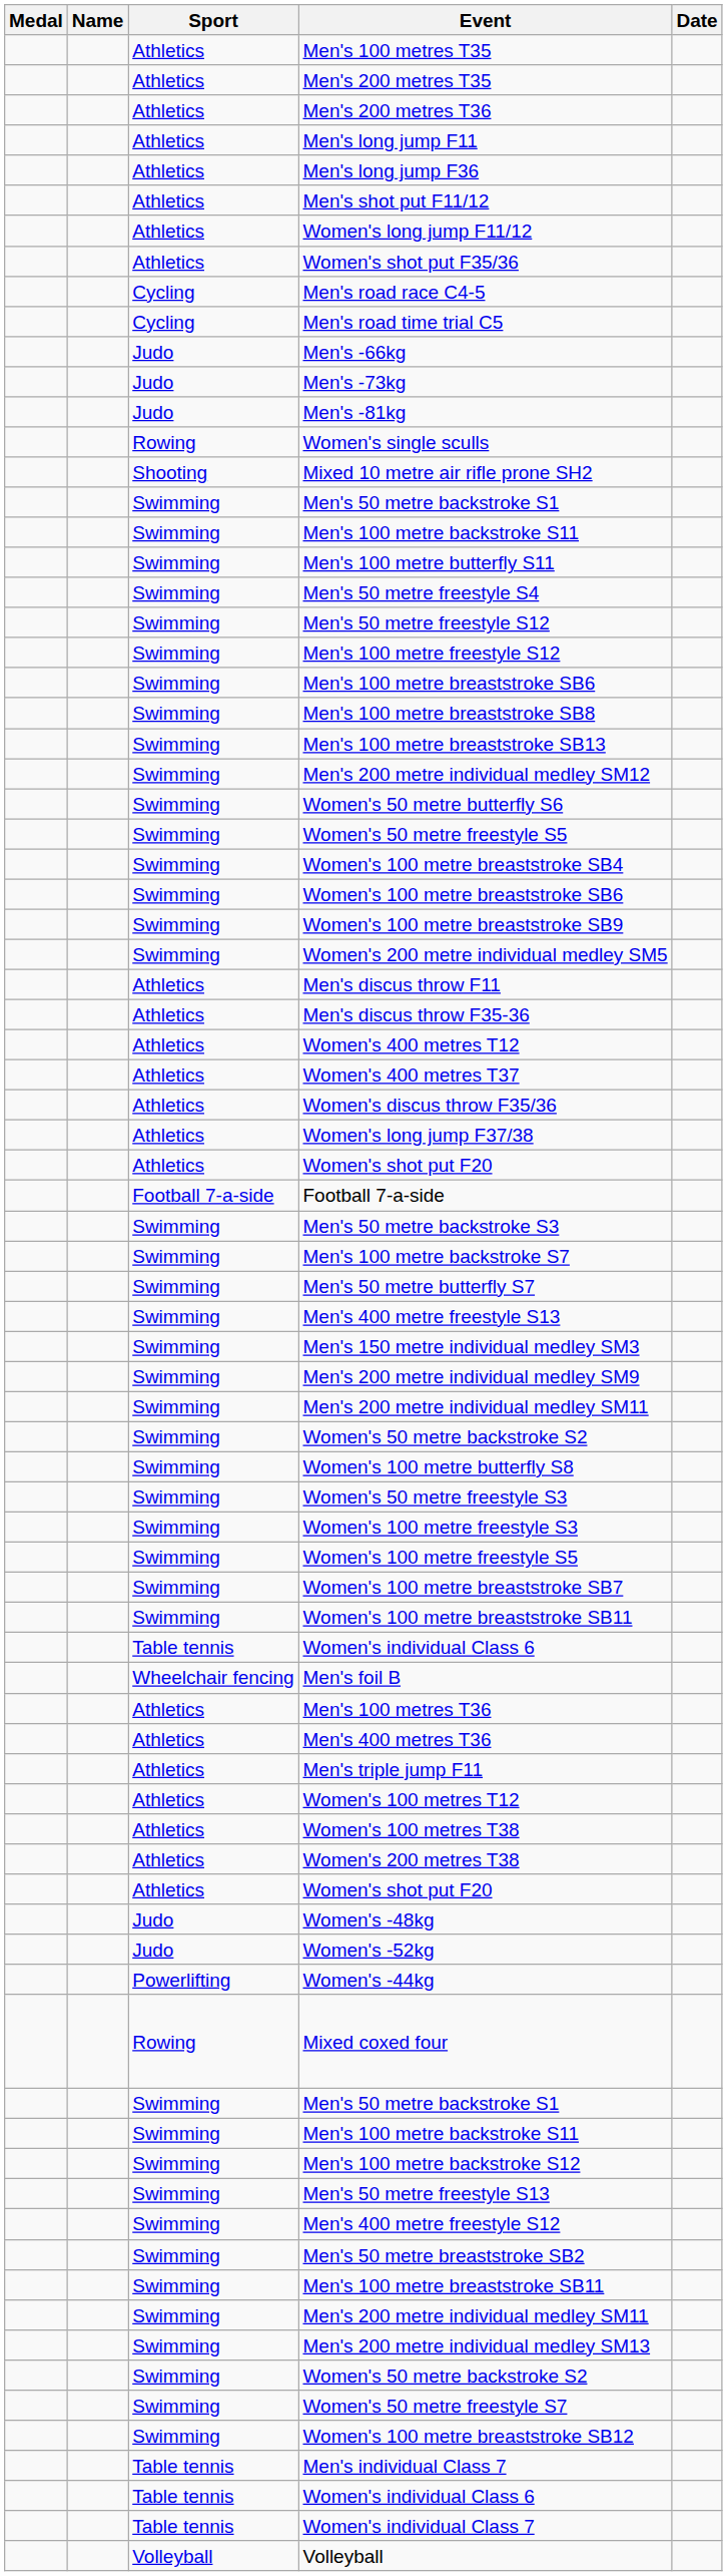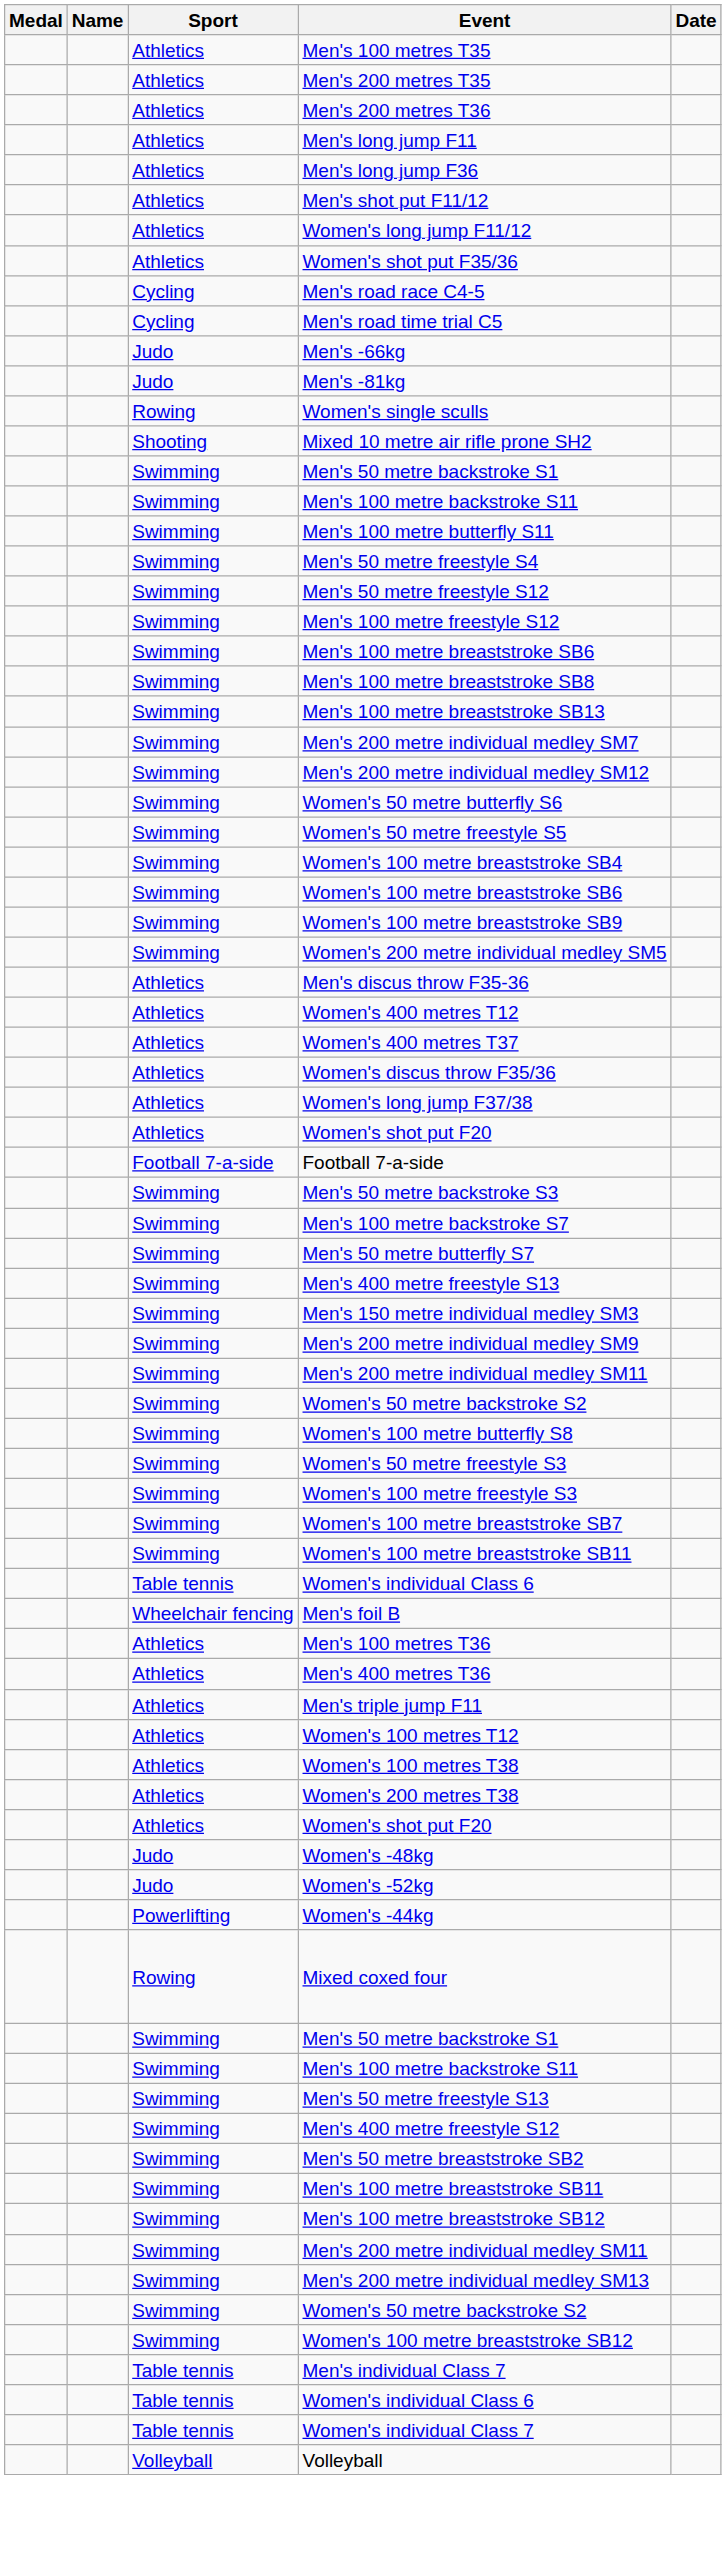 <table class="wikitable sortable" style="font-size: 95%">
 <tr>
 <th>Medal</th>
 <th>Name</th>
 <th>Sport</th>
 <th>Event</th>
 <th>Date</th>
 </tr>
 <tr>
 <td></td>
 <td></td>
 <td><a href='#'>Athletics</a></td>
 <td><a href='#'>Men's 100 metres T35</a></td>
 <td></td>
 </tr>
 <tr>
 <td></td>
 <td></td>
 <td><a href='#'>Athletics</a></td>
 <td><a href='#'>Men's 200 metres T35</a></td>
 <td></td>
 </tr>
 <tr>
 <td></td>
 <td></td>
 <td><a href='#'>Athletics</a></td>
 <td><a href='#'>Men's 200 metres T36</a></td>
 <td></td>
 </tr>
 <tr>
 <td></td>
 <td></td>
 <td><a href='#'>Athletics</a></td>
 <td><a href='#'>Men's long jump F11</a></td>
 <td></td>
 </tr>
 <tr>
 <td></td>
 <td></td>
 <td><a href='#'>Athletics</a></td>
 <td><a href='#'>Men's long jump F36</a></td>
 <td></td>
 </tr>
 <tr>
 <td></td>
 <td></td>
 <td><a href='#'>Athletics</a></td>
 <td><a href='#'>Men's shot put F11/12</a></td>
 <td></td>
 </tr>
 <tr>
 <td></td>
 <td></td>
 <td><a href='#'>Athletics</a></td>
 <td><a href='#'>Women's long jump F11/12</a></td>
 <td></td>
 </tr>
 <tr>
 <td></td>
 <td></td>
 <td><a href='#'>Athletics</a></td>
 <td><a href='#'>Women's shot put F35/36</a></td>
 <td></td>
 </tr>
 <tr>
 <td></td>
 <td></td>
 <td><a href='#'>Cycling</a></td>
 <td><a href='#'>Men's road race C4-5</a></td>
 <td></td>
 </tr>
 <tr>
 <td></td>
 <td></td>
 <td><a href='#'>Cycling</a></td>
 <td><a href='#'>Men's road time trial C5</a></td>
 <td></td>
 </tr>
 <tr>
 <td></td>
 <td></td>
 <td><a href='#'>Judo</a></td>
 <td><a href='#'>Men's -66kg</a></td>
-<td></td>
-</tr>
-<tr>
-<td></td>
-<td></td>
-<td><a href='#'>Judo</a></td>
-<td><a href='#'>Men's -73kg</a></td>
 <td></td>
 </tr>
 <tr>
 <td></td>
 <td></td>
 <td><a href='#'>Judo</a></td>
 <td><a href='#'>Men's -81kg</a></td>
 <td></td>
 </tr>
 <tr>
 <td></td>
 <td></td>
 <td><a href='#'>Rowing</a></td>
 <td><a href='#'>Women's single sculls</a></td>
 <td></td>
 </tr>
 <tr>
 <td></td>
 <td></td>
 <td><a href='#'>Shooting</a></td>
 <td><a href='#'>Mixed 10 metre air rifle prone SH2</a></td>
 <td></td>
 </tr>
 <tr>
 <td></td>
 <td></td>
 <td><a href='#'>Swimming</a></td>
 <td><a href='#'>Men's 50 metre backstroke S1</a></td>
 <td></td>
 </tr>
 <tr>
 <td></td>
 <td></td>
 <td><a href='#'>Swimming</a></td>
 <td><a href='#'>Men's 100 metre backstroke S11</a></td>
 <td></td>
 </tr>
 <tr>
 <td></td>
 <td></td>
 <td><a href='#'>Swimming</a></td>
 <td><a href='#'>Men's 100 metre butterfly S11</a></td>
 <td></td>
 </tr>
 <tr>
 <td></td>
 <td></td>
 <td><a href='#'>Swimming</a></td>
 <td><a href='#'>Men's 50 metre freestyle S4</a></td>
 <td></td>
 </tr>
 <tr>
 <td></td>
 <td></td>
 <td><a href='#'>Swimming</a></td>
 <td><a href='#'>Men's 50 metre freestyle S12</a></td>
 <td></td>
 </tr>
 <tr>
 <td></td>
 <td></td>
 <td><a href='#'>Swimming</a></td>
 <td><a href='#'>Men's 100 metre freestyle S12</a></td>
 <td></td>
 </tr>
 <tr>
 <td></td>
 <td></td>
 <td><a href='#'>Swimming</a></td>
 <td><a href='#'>Men's 100 metre breaststroke SB6</a></td>
 <td></td>
 </tr>
 <tr>
 <td></td>
 <td></td>
 <td><a href='#'>Swimming</a></td>
 <td><a href='#'>Men's 100 metre breaststroke SB8</a></td>
 <td></td>
 </tr>
 <tr>
 <td></td>
 <td></td>
 <td><a href='#'>Swimming</a></td>
 <td><a href='#'>Men's 100 metre breaststroke SB13</a></td>
 <td></td>
 </tr>
 <tr>
 <td></td>
 <td></td>
 <td><a href='#'>Swimming</a></td>
+<td><a href='#'>Men's 200 metre individual medley SM7</a></td>
+<td></td>
+</tr>
+<tr>
+<td></td>
+<td></td>
+<td><a href='#'>Swimming</a></td>
 <td><a href='#'>Men's 200 metre individual medley SM12</a></td>
 <td></td>
 </tr>
 <tr>
 <td></td>
 <td></td>
 <td><a href='#'>Swimming</a></td>
 <td><a href='#'>Women's 50 metre butterfly S6</a></td>
 <td></td>
 </tr>
 <tr>
 <td></td>
 <td></td>
 <td><a href='#'>Swimming</a></td>
 <td><a href='#'>Women's 50 metre freestyle S5</a></td>
 <td></td>
 </tr>
 <tr>
 <td></td>
 <td></td>
 <td><a href='#'>Swimming</a></td>
 <td><a href='#'>Women's 100 metre breaststroke SB4</a></td>
 <td></td>
 </tr>
 <tr>
 <td></td>
 <td></td>
 <td><a href='#'>Swimming</a></td>
 <td><a href='#'>Women's 100 metre breaststroke SB6</a></td>
 <td></td>
 </tr>
 <tr>
 <td></td>
 <td></td>
 <td><a href='#'>Swimming</a></td>
 <td><a href='#'>Women's 100 metre breaststroke SB9</a></td>
 <td></td>
 </tr>
 <tr>
 <td></td>
 <td></td>
 <td><a href='#'>Swimming</a></td>
 <td><a href='#'>Women's 200 metre individual medley SM5</a></td>
-<td></td>
-</tr>
-<tr>
-<td></td>
-<td></td>
-<td><a href='#'>Athletics</a></td>
-<td><a href='#'>Men's discus throw F11</a></td>
 <td></td>
 </tr>
 <tr>
 <td></td>
 <td></td>
 <td><a href='#'>Athletics</a></td>
 <td><a href='#'>Men's discus throw F35-36</a></td>
 <td></td>
 </tr>
 <tr>
 <td></td>
 <td></td>
 <td><a href='#'>Athletics</a></td>
 <td><a href='#'>Women's 400 metres T12</a></td>
 <td></td>
 </tr>
 <tr>
 <td></td>
 <td></td>
 <td><a href='#'>Athletics</a></td>
 <td><a href='#'>Women's 400 metres T37</a></td>
 <td></td>
 </tr>
 <tr>
 <td></td>
 <td></td>
 <td><a href='#'>Athletics</a></td>
 <td><a href='#'>Women's discus throw F35/36</a></td>
 <td></td>
 </tr>
 <tr>
 <td></td>
 <td></td>
 <td><a href='#'>Athletics</a></td>
 <td><a href='#'>Women's long jump F37/38</a></td>
 <td></td>
 </tr>
 <tr>
 <td></td>
 <td></td>
 <td><a href='#'>Athletics</a></td>
 <td><a href='#'>Women's shot put F20</a></td>
 <td></td>
 </tr>
 <tr>
 <td></td>
 <td></td>
 <td><a href='#'>Football 7-a-side</a></td>
 <td>Football 7-a-side</td>
 <td></td>
 </tr>
 <tr>
 <td></td>
 <td></td>
 <td><a href='#'>Swimming</a></td>
 <td><a href='#'>Men's 50 metre backstroke S3</a></td>
 <td></td>
 </tr>
 <tr>
 <td></td>
 <td></td>
 <td><a href='#'>Swimming</a></td>
 <td><a href='#'>Men's 100 metre backstroke S7</a></td>
 <td></td>
 </tr>
 <tr>
 <td></td>
 <td></td>
 <td><a href='#'>Swimming</a></td>
 <td><a href='#'>Men's 50 metre butterfly S7</a></td>
 <td></td>
 </tr>
 <tr>
 <td></td>
 <td></td>
 <td><a href='#'>Swimming</a></td>
 <td><a href='#'>Men's 400 metre freestyle S13</a></td>
 <td></td>
 </tr>
 <tr>
 <td></td>
 <td></td>
 <td><a href='#'>Swimming</a></td>
 <td><a href='#'>Men's 150 metre individual medley SM3</a></td>
 <td></td>
 </tr>
 <tr>
 <td></td>
 <td></td>
 <td><a href='#'>Swimming</a></td>
 <td><a href='#'>Men's 200 metre individual medley SM9</a></td>
 <td></td>
 </tr>
 <tr>
 <td></td>
 <td></td>
 <td><a href='#'>Swimming</a></td>
 <td><a href='#'>Men's 200 metre individual medley SM11</a></td>
 <td></td>
 </tr>
 <tr>
 <td></td>
 <td></td>
 <td><a href='#'>Swimming</a></td>
 <td><a href='#'>Women's 50 metre backstroke S2</a></td>
 <td></td>
 </tr>
 <tr>
 <td></td>
 <td></td>
 <td><a href='#'>Swimming</a></td>
 <td><a href='#'>Women's 100 metre butterfly S8</a></td>
 <td></td>
 </tr>
 <tr>
 <td></td>
 <td></td>
 <td><a href='#'>Swimming</a></td>
 <td><a href='#'>Women's 50 metre freestyle S3</a></td>
 <td></td>
 </tr>
 <tr>
 <td></td>
 <td></td>
 <td><a href='#'>Swimming</a></td>
 <td><a href='#'>Women's 100 metre freestyle S3</a></td>
 <td></td>
 </tr>
 <tr>
 <td></td>
 <td></td>
 <td><a href='#'>Swimming</a></td>
-<td><a href='#'>Women's 100 metre freestyle S5</a></td>
-<td></td>
-</tr>
-<tr>
-<td></td>
-<td></td>
-<td><a href='#'>Swimming</a></td>
 <td><a href='#'>Women's 100 metre breaststroke SB7</a></td>
 <td></td>
 </tr>
 <tr>
 <td></td>
 <td></td>
 <td><a href='#'>Swimming</a></td>
 <td><a href='#'>Women's 100 metre breaststroke SB11</a></td>
 <td></td>
 </tr>
 <tr>
 <td></td>
 <td></td>
 <td><a href='#'>Table tennis</a></td>
 <td><a href='#'>Women's individual Class 6</a></td>
 <td></td>
 </tr>
 <tr>
 <td></td>
 <td></td>
 <td><a href='#'>Wheelchair fencing</a></td>
 <td><a href='#'>Men's foil B</a></td>
 <td></td>
 </tr>
 <tr>
 <td></td>
 <td></td>
 <td><a href='#'>Athletics</a></td>
 <td><a href='#'>Men's 100 metres T36</a></td>
 <td></td>
 </tr>
 <tr>
 <td></td>
 <td></td>
 <td><a href='#'>Athletics</a></td>
 <td><a href='#'>Men's 400 metres T36</a></td>
 <td></td>
 </tr>
 <tr>
 <td></td>
 <td></td>
 <td><a href='#'>Athletics</a></td>
 <td><a href='#'>Men's triple jump F11</a></td>
 <td></td>
 </tr>
 <tr>
 <td></td>
 <td></td>
 <td><a href='#'>Athletics</a></td>
 <td><a href='#'>Women's 100 metres T12</a></td>
 <td></td>
 </tr>
 <tr>
 <td></td>
 <td></td>
 <td><a href='#'>Athletics</a></td>
 <td><a href='#'>Women's 100 metres T38</a></td>
 <td></td>
 </tr>
 <tr>
 <td></td>
 <td></td>
 <td><a href='#'>Athletics</a></td>
 <td><a href='#'>Women's 200 metres T38</a></td>
 <td></td>
 </tr>
 <tr>
 <td></td>
 <td></td>
 <td><a href='#'>Athletics</a></td>
 <td><a href='#'>Women's shot put F20</a></td>
 <td></td>
 </tr>
 <tr>
 <td></td>
 <td></td>
 <td><a href='#'>Judo</a></td>
 <td><a href='#'>Women's -48kg</a></td>
 <td></td>
 </tr>
 <tr>
 <td></td>
 <td></td>
 <td><a href='#'>Judo</a></td>
 <td><a href='#'>Women's -52kg</a></td>
 <td></td>
 </tr>
 <tr>
 <td></td>
 <td></td>
 <td><a href='#'>Powerlifting</a></td>
 <td><a href='#'>Women's -44kg</a></td>
 <td></td>
 </tr>
 <tr>
 <td></td>
 <td><br> <br> <br> <br> </td>
 <td><a href='#'>Rowing</a></td>
 <td><a href='#'>Mixed coxed four</a></td>
 <td></td>
 </tr>
 <tr>
 <td></td>
 <td></td>
 <td><a href='#'>Swimming</a></td>
 <td><a href='#'>Men's 50 metre backstroke S1</a></td>
 <td></td>
 </tr>
 <tr>
 <td></td>
 <td></td>
 <td><a href='#'>Swimming</a></td>
 <td><a href='#'>Men's 100 metre backstroke S11</a></td>
 <td></td>
 </tr>
 <tr>
 <td></td>
 <td></td>
 <td><a href='#'>Swimming</a></td>
-<td><a href='#'>Men's 100 metre backstroke S12</a></td>
-<td></td>
-</tr>
-<tr>
-<td></td>
-<td></td>
-<td><a href='#'>Swimming</a></td>
 <td><a href='#'>Men's 50 metre freestyle S13</a></td>
 <td></td>
 </tr>
 <tr>
 <td></td>
 <td></td>
 <td><a href='#'>Swimming</a></td>
 <td><a href='#'>Men's 400 metre freestyle S12</a></td>
 <td></td>
 </tr>
 <tr>
 <td></td>
 <td></td>
 <td><a href='#'>Swimming</a></td>
 <td><a href='#'>Men's 50 metre breaststroke SB2</a></td>
 <td></td>
 </tr>
 <tr>
 <td></td>
 <td></td>
 <td><a href='#'>Swimming</a></td>
 <td><a href='#'>Men's 100 metre breaststroke SB11</a></td>
 <td></td>
 </tr>
 <tr>
 <td></td>
 <td></td>
 <td><a href='#'>Swimming</a></td>
+<td><a href='#'>Men's 100 metre breaststroke SB12</a></td>
+<td></td>
+</tr>
+<tr>
+<td></td>
+<td></td>
+<td><a href='#'>Swimming</a></td>
 <td><a href='#'>Men's 200 metre individual medley SM11</a></td>
 <td></td>
 </tr>
 <tr>
 <td></td>
 <td></td>
 <td><a href='#'>Swimming</a></td>
 <td><a href='#'>Men's 200 metre individual medley SM13</a></td>
 <td></td>
 </tr>
 <tr>
 <td></td>
 <td></td>
 <td><a href='#'>Swimming</a></td>
 <td><a href='#'>Women's 50 metre backstroke S2</a></td>
-<td></td>
-</tr>
-<tr>
-<td></td>
-<td></td>
-<td><a href='#'>Swimming</a></td>
-<td><a href='#'>Women's 50 metre freestyle S7</a></td>
 <td></td>
 </tr>
 <tr>
 <td></td>
 <td></td>
 <td><a href='#'>Swimming</a></td>
 <td><a href='#'>Women's 100 metre breaststroke SB12</a></td>
 <td></td>
 </tr>
 <tr>
 <td></td>
 <td></td>
 <td><a href='#'>Table tennis</a></td>
 <td><a href='#'>Men's individual Class 7</a></td>
 <td></td>
 </tr>
 <tr>
 <td></td>
 <td></td>
 <td><a href='#'>Table tennis</a></td>
 <td><a href='#'>Women's individual Class 6</a></td>
 <td></td>
 </tr>
 <tr>
 <td></td>
 <td></td>
 <td><a href='#'>Table tennis</a></td>
 <td><a href='#'>Women's individual Class 7</a></td>
 <td></td>
 </tr>
 <tr>
 <td></td>
 <td></td>
 <td><a href='#'>Volleyball</a></td>
 <td>Volleyball</td>
 <td></td>
 </tr>
 </table>
